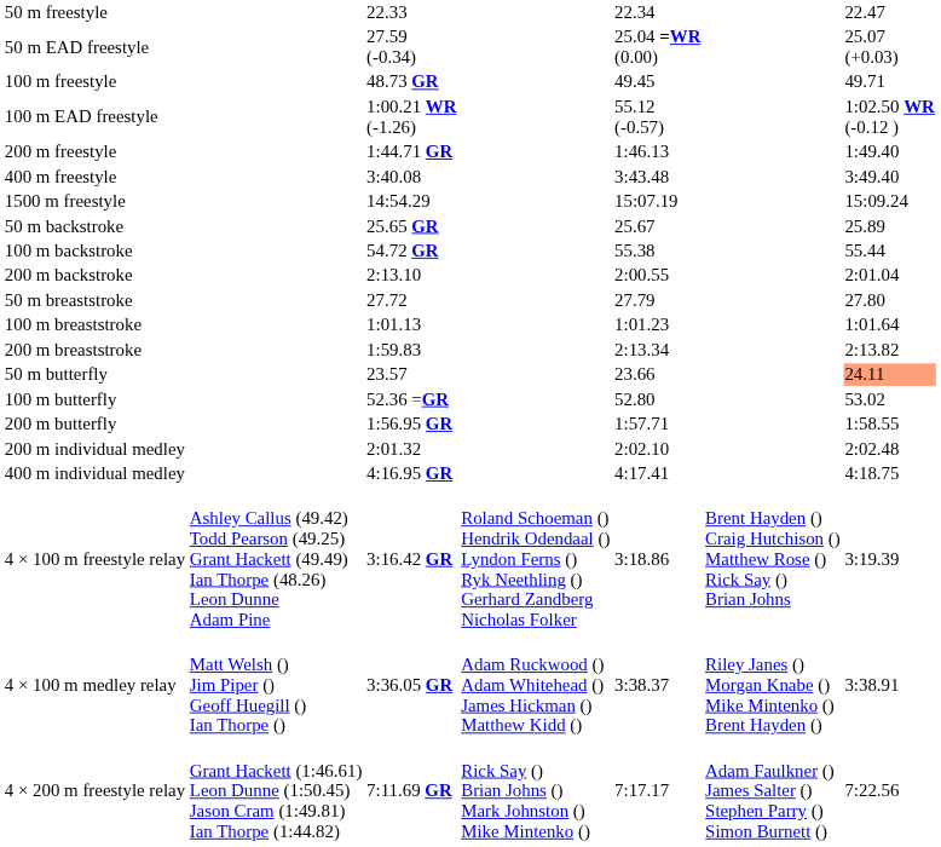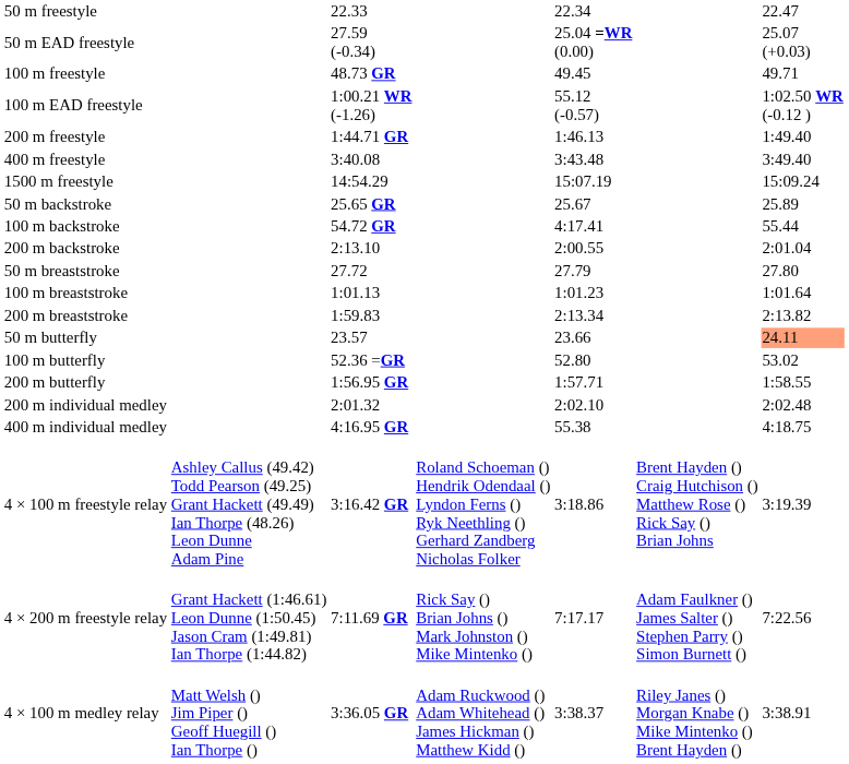 <table>
 <tr>
 <td>50 m freestyle<br></td>
 <td></td>
 <td>22.33</td>
 <td></td>
 <td>22.34</td>
 <td></td>
 <td>22.47</td>
 </tr>
 <tr>
 <td>50 m EAD freestyle<br></td>
 <td></td>
 <td>27.59<br>(-0.34)</td>
 <td></td>
 <td>25.04 <strong>=<a href='#'>WR</a></strong><br>(0.00)</td>
 <td></td>
 <td>25.07<br>(+0.03)</td>
 </tr>
 <tr>
 <td>100 m freestyle<br></td>
 <td></td>
 <td>48.73 <strong><a href='#'>GR</a></strong></td>
 <td></td>
 <td>49.45</td>
 <td></td>
 <td>49.71</td>
 </tr>
 <tr>
 <td>100 m EAD freestyle<br></td>
 <td></td>
 <td>1:00.21 <strong><a href='#'>WR</a></strong><br>(-1.26)</td>
 <td></td>
 <td>55.12<br>(-0.57)</td>
 <td></td>
 <td>1:02.50 <strong><a href='#'>WR</a></strong><br>(-0.12 )</td>
 </tr>
 <tr>
 <td>200 m freestyle<br></td>
 <td></td>
 <td>1:44.71 <strong><a href='#'>GR</a></strong></td>
 <td></td>
 <td>1:46.13</td>
 <td></td>
 <td>1:49.40</td>
 </tr>
 <tr>
 <td>400 m freestyle<br></td>
 <td></td>
 <td>3:40.08 </td>
 <td></td>
 <td>3:43.48</td>
 <td></td>
 <td>3:49.40</td>
 </tr>
 <tr>
 <td>1500 m freestyle<br></td>
 <td></td>
 <td>14:54.29</td>
 <td></td>
 <td>15:07.19</td>
 <td></td>
 <td>15:09.24</td>
 </tr>
 <tr>
 <td>50 m backstroke<br></td>
 <td></td>
 <td>25.65 <strong><a href='#'>GR</a></strong></td>
 <td></td>
 <td>25.67</td>
 <td></td>
 <td>25.89</td>
 </tr>
 <tr>
 <td>100 m backstroke<br></td>
 <td></td>
 <td>54.72 <strong><a href='#'>GR</a></strong></td>
 <td></td>
-<td>55.38</td>
+<td>4:17.41</td>
 <td></td>
 <td>55.44</td>
 </tr>
 <tr>
 <td>200 m backstroke<br></td>
 <td></td>
 <td>2:13.10</td>
 <td></td>
 <td>2:00.55</td>
 <td></td>
 <td>2:01.04</td>
 </tr>
 <tr>
 <td>50 m breaststroke<br></td>
 <td></td>
 <td>27.72</td>
 <td></td>
 <td>27.79</td>
 <td></td>
 <td>27.80</td>
 </tr>
 <tr>
 <td>100 m breaststroke<br></td>
 <td></td>
 <td>1:01.13</td>
 <td></td>
 <td>1:01.23</td>
 <td></td>
 <td>1:01.64</td>
 </tr>
 <tr>
 <td>200 m breaststroke<br></td>
 <td></td>
 <td>1:59.83</td>
 <td></td>
 <td>2:13.34</td>
 <td></td>
 <td>2:13.82</td>
 </tr>
 <tr>
 <td>50 m butterfly<br></td>
 <td></td>
 <td>23.57</td>
 <td></td>
 <td>23.66</td>
 <td></td>
 <td style="background: lightsalmon;">24.11</td>
 </tr>
 <tr>
 <td>100 m butterfly<br></td>
 <td></td>
 <td>52.36 =<strong><a href='#'>GR</a></strong></td>
 <td></td>
 <td>52.80</td>
 <td></td>
 <td>53.02</td>
 </tr>
 <tr>
 <td>200 m butterfly<br></td>
 <td></td>
 <td>1:56.95 <strong><a href='#'>GR</a></strong></td>
 <td></td>
 <td>1:57.71</td>
 <td></td>
 <td>1:58.55</td>
 </tr>
 <tr>
 <td>200 m individual medley<br></td>
 <td></td>
 <td>2:01.32</td>
 <td></td>
 <td>2:02.10</td>
 <td></td>
 <td>2:02.48</td>
 </tr>
 <tr>
 <td>400 m individual medley<br></td>
 <td></td>
 <td>4:16.95 <strong><a href='#'>GR</a></strong></td>
 <td></td>
-<td>4:17.41</td>
+<td>55.38</td>
 <td></td>
 <td>4:18.75</td>
 </tr>
 <tr>
 <td>4 × 100 m freestyle relay<br></td>
 <td valign=top><br><a href='#'>Ashley Callus</a> (49.42)<br><a href='#'>Todd Pearson</a> (49.25)<br><a href='#'>Grant Hackett</a> (49.49)<br><a href='#'>Ian Thorpe</a> (48.26)<br><a href='#'>Leon Dunne</a><br><a href='#'>Adam Pine</a></td>
 <td>3:16.42 <strong><a href='#'>GR</a></strong></td>
 <td valign=top><br><a href='#'>Roland Schoeman</a> ()<br><a href='#'>Hendrik Odendaal</a> ()<br><a href='#'>Lyndon Ferns</a> ()<br><a href='#'>Ryk Neethling</a> ()<br><a href='#'>Gerhard Zandberg</a><br><a href='#'>Nicholas Folker</a></td>
 <td>3:18.86</td>
 <td valign=top><br><a href='#'>Brent Hayden</a> ()<br><a href='#'>Craig Hutchison</a> ()<br><a href='#'>Matthew Rose</a> ()<br><a href='#'>Rick Say</a> ()<br><a href='#'>Brian Johns</a></td>
 <td>3:19.39</td>
 </tr>
 <tr>
+<td>4 × 200 m freestyle relay<br></td>
+<td valign=top><br><a href='#'>Grant Hackett</a> (1:46.61)<br><a href='#'>Leon Dunne</a> (1:50.45)<br><a href='#'>Jason Cram</a> (1:49.81)<br><a href='#'>Ian Thorpe</a> (1:44.82)</td>
+<td>7:11.69 <strong><a href='#'>GR</a></strong></td>
+<td valign=top><br><a href='#'>Rick Say</a> ()<br><a href='#'>Brian Johns</a> ()<br><a href='#'>Mark Johnston</a> ()<br><a href='#'>Mike Mintenko</a> ()</td>
+<td>7:17.17</td>
+<td valign=top><br><a href='#'>Adam Faulkner</a> ()<br><a href='#'>James Salter</a> ()<br><a href='#'>Stephen Parry</a> ()<br><a href='#'>Simon Burnett</a> ()</td>
+<td>7:22.56</td>
+</tr>
+<tr>
 <td>4 × 100 m medley relay<br></td>
 <td valign=top><br><a href='#'>Matt Welsh</a> ()<br><a href='#'>Jim Piper</a> ()<br><a href='#'>Geoff Huegill</a> ()<br><a href='#'>Ian Thorpe</a> ()</td>
 <td>3:36.05 <strong><a href='#'>GR</a></strong></td>
 <td valign=top><br><a href='#'>Adam Ruckwood</a> ()<br><a href='#'>Adam Whitehead</a> ()<br><a href='#'>James Hickman</a> ()<br><a href='#'>Matthew Kidd</a> ()</td>
 <td>3:38.37</td>
 <td valign=top><br><a href='#'>Riley Janes</a> ()<br><a href='#'>Morgan Knabe</a> ()<br><a href='#'>Mike Mintenko</a> ()<br><a href='#'>Brent Hayden</a> ()</td>
 <td>3:38.91</td>
 </tr>
-<tr>
-<td>4 × 200 m freestyle relay<br></td>
-<td valign=top><br><a href='#'>Grant Hackett</a> (1:46.61)<br><a href='#'>Leon Dunne</a> (1:50.45)<br><a href='#'>Jason Cram</a> (1:49.81)<br><a href='#'>Ian Thorpe</a> (1:44.82)</td>
-<td>7:11.69 <strong><a href='#'>GR</a></strong></td>
-<td valign=top><br><a href='#'>Rick Say</a> ()<br><a href='#'>Brian Johns</a> ()<br><a href='#'>Mark Johnston</a> ()<br><a href='#'>Mike Mintenko</a> ()</td>
-<td>7:17.17</td>
-<td valign=top><br><a href='#'>Adam Faulkner</a> ()<br><a href='#'>James Salter</a> ()<br><a href='#'>Stephen Parry</a> ()<br><a href='#'>Simon Burnett</a> ()</td>
-<td>7:22.56</td>
-</tr>
 </table>
